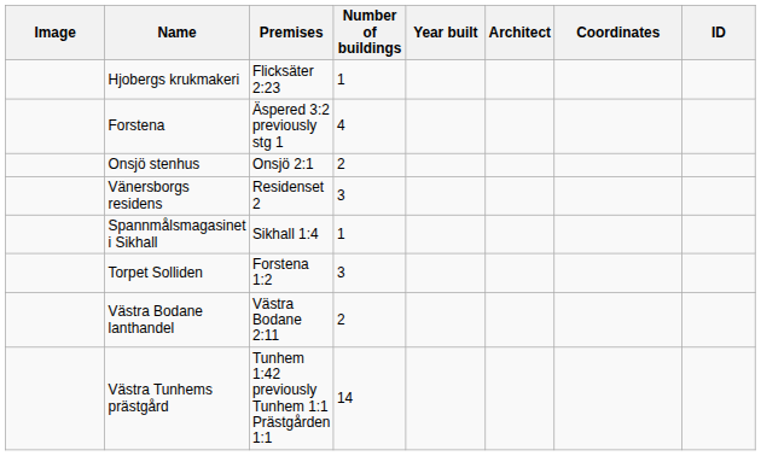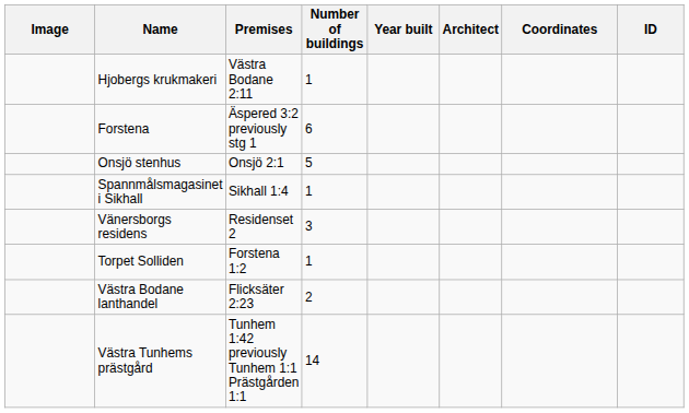 <table class="wikitable" width="95%">
 <tr>
 <th width="150">Image</th>
 <th>Name</th>
 <th>Premises</th>
 <th width="75">Number of<br>buildings</th>
 <th width="120">Year built</th>
 <th>Architect</th>
 <th width="170">Coordinates</th>
 <th width="120">ID</th>
 </tr>
 <tr>
 <td></td>
 <td>Hjobergs krukmakeri</td>
-<td>Flicksäter 2:23</td>
+<td>Västra Bodane 2:11</td>
 <td>1</td>
 <td></td>
 <td></td>
 <td></td>
 <td></td>
 </tr>
 <tr>
 <td></td>
 <td>Forstena</td>
 <td>Äspered 3:2 previously stg 1</td>
-<td>4</td>
+<td>6</td>
 <td></td>
 <td></td>
 <td></td>
 <td></td>
 </tr>
 <tr>
 <td></td>
 <td>Onsjö stenhus</td>
 <td>Onsjö 2:1</td>
-<td>2</td>
+<td>5</td>
+<td></td>
+<td></td>
+<td></td>
+<td></td>
+</tr>
+<tr>
+<td></td>
+<td>Spannmålsmagasinet i Sikhall</td>
+<td>Sikhall 1:4</td>
+<td>1</td>
 <td></td>
 <td></td>
 <td></td>
 <td></td>
 </tr>
 <tr>
 <td></td>
 <td>Vänersborgs residens</td>
 <td>Residenset 2</td>
 <td>3</td>
 <td></td>
 <td></td>
 <td></td>
 <td></td>
 </tr>
 <tr>
 <td></td>
-<td>Spannmålsmagasinet i Sikhall</td>
-<td>Sikhall 1:4</td>
+<td>Torpet Solliden</td>
+<td>Forstena 1:2</td>
 <td>1</td>
 <td></td>
 <td></td>
 <td></td>
 <td></td>
 </tr>
 <tr>
 <td></td>
-<td>Torpet Solliden</td>
-<td>Forstena 1:2</td>
-<td>3</td>
-<td></td>
-<td></td>
-<td></td>
-<td></td>
-</tr>
-<tr>
-<td></td>
 <td>Västra Bodane lanthandel</td>
-<td>Västra Bodane 2:11</td>
+<td>Flicksäter 2:23</td>
 <td>2</td>
 <td></td>
 <td></td>
 <td></td>
 <td></td>
 </tr>
 <tr>
 <td></td>
 <td>Västra Tunhems prästgård</td>
 <td>Tunhem 1:42 previously Tunhem 1:1<br>Prästgården 1:1</td>
 <td>14</td>
 <td></td>
 <td></td>
 <td></td>
 <td></td>
 </tr>
 </table>
